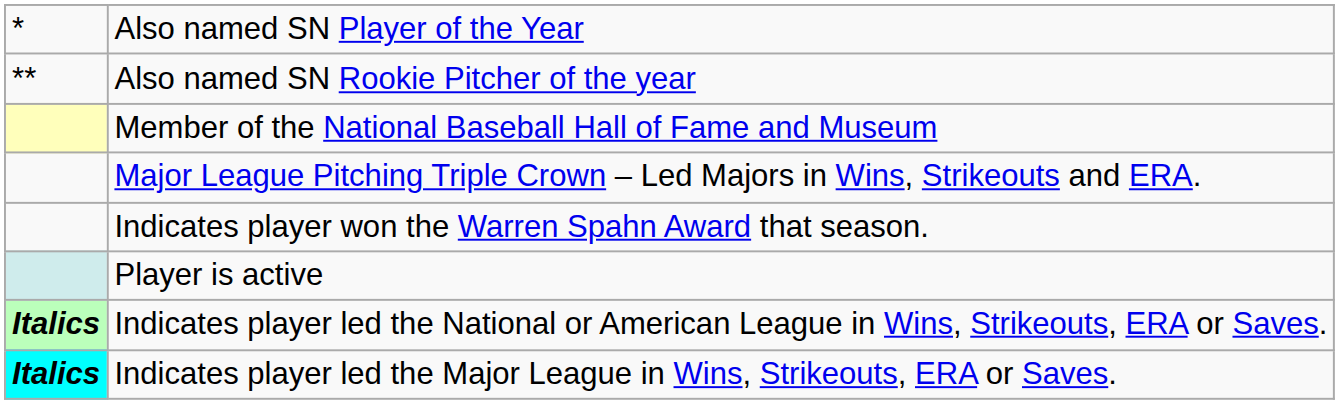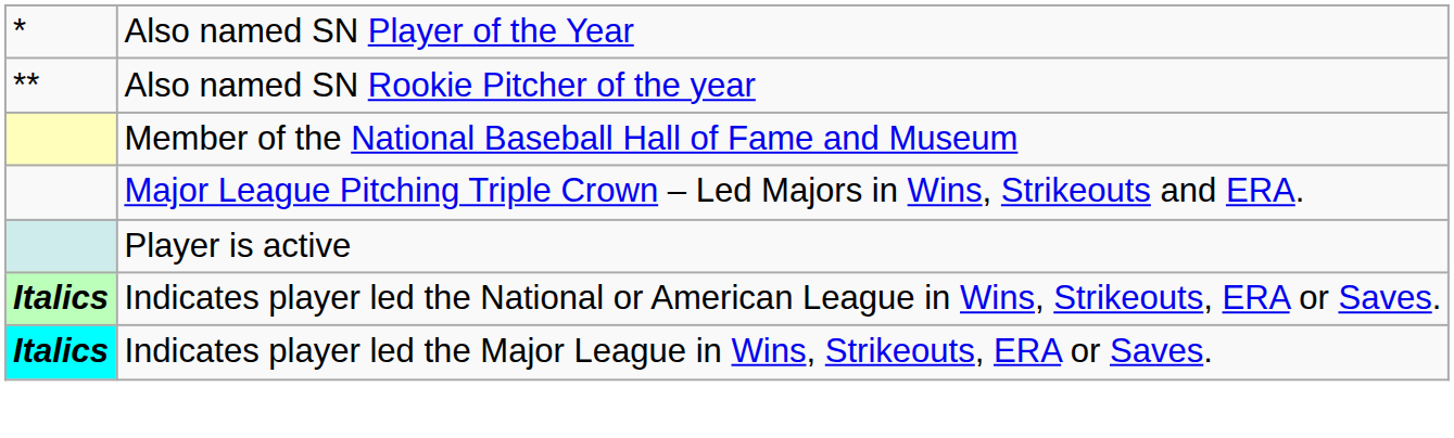 <table class="wikitable">
 <tr>
 <td>*</td>
 <td>Also named SN <a href='#'>Player of the Year</a></td>
 </tr>
 <tr>
 <td>**</td>
 <td>Also named SN <a href='#'>Rookie Pitcher of the year</a></td>
 </tr>
 <tr>
 <td scope="row" style="background:#ffb;"><sup></sup></td>
 <td>Member of the <a href='#'>National Baseball Hall of Fame and Museum</a></td>
 </tr>
 <tr>
 <td></td>
 <td><a href='#'>Major League Pitching Triple Crown</a> – Led Majors in <a href='#'>Wins</a>, <a href='#'>Strikeouts</a> and <a href='#'>ERA</a>.</td>
 </tr>
 <tr>
-<td></td>
-<td>Indicates player won the <a href='#'>Warren Spahn Award</a> that season.</td>
-</tr>
-<tr>
 <th scope="row" style="background:#cfecec;"></th>
 <td>Player is active</td>
 </tr>
 <tr>
 <th scope="row" style="background:#bfb; text-align:center"><em>Italics</em></th>
 <td>Indicates player led the National or American League in <a href='#'>Wins</a>, <a href='#'>Strikeouts</a>, <a href='#'>ERA</a> or <a href='#'>Saves</a>.</td>
 </tr>
 <tr>
 <th scope="row" style="background:#00ffff; text-align:center"><em>Italics</em></th>
 <td>Indicates player led the Major League in <a href='#'>Wins</a>, <a href='#'>Strikeouts</a>, <a href='#'>ERA</a> or <a href='#'>Saves</a>.</td>
 </tr>
 </table>
